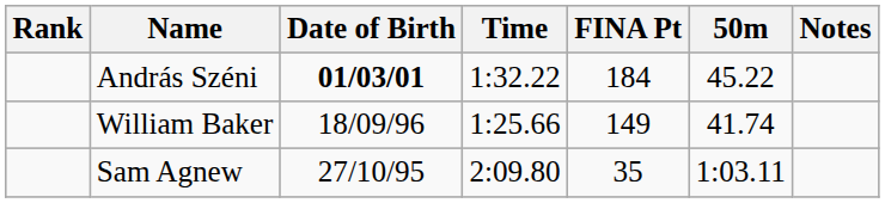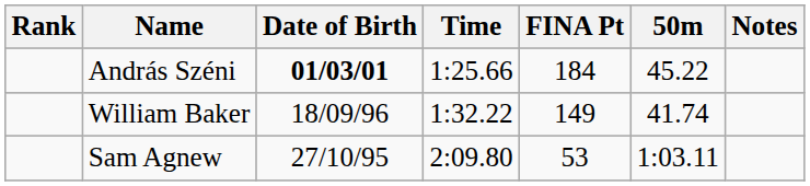 <table class="wikitable sortable" style="text-align:center">
 <tr>
 <th>Rank</th>
 <th>Name</th>
 <th>Date of Birth</th>
 <th>Time</th>
 <th>FINA Pt</th>
 <th>50m</th>
 <th>Notes</th>
 </tr>
 <tr>
 <td></td>
 <td align=left> András Széni</td>
 <td><strong>01/03/01</strong></td>
-<td>1:32.22</td>
+<td>1:25.66</td>
 <td>184</td>
 <td>45.22</td>
 <td></td>
 </tr>
 <tr>
 <td></td>
 <td align=left> William Baker</td>
 <td>18/09/96</td>
-<td>1:25.66</td>
+<td>1:32.22</td>
 <td>149</td>
 <td>41.74</td>
 <td></td>
 </tr>
 <tr>
 <td></td>
 <td align=left> Sam Agnew</td>
 <td>27/10/95</td>
 <td>2:09.80</td>
-<td>35</td>
+<td>53</td>
 <td>1:03.11</td>
 <td></td>
 </tr>
 </table>
